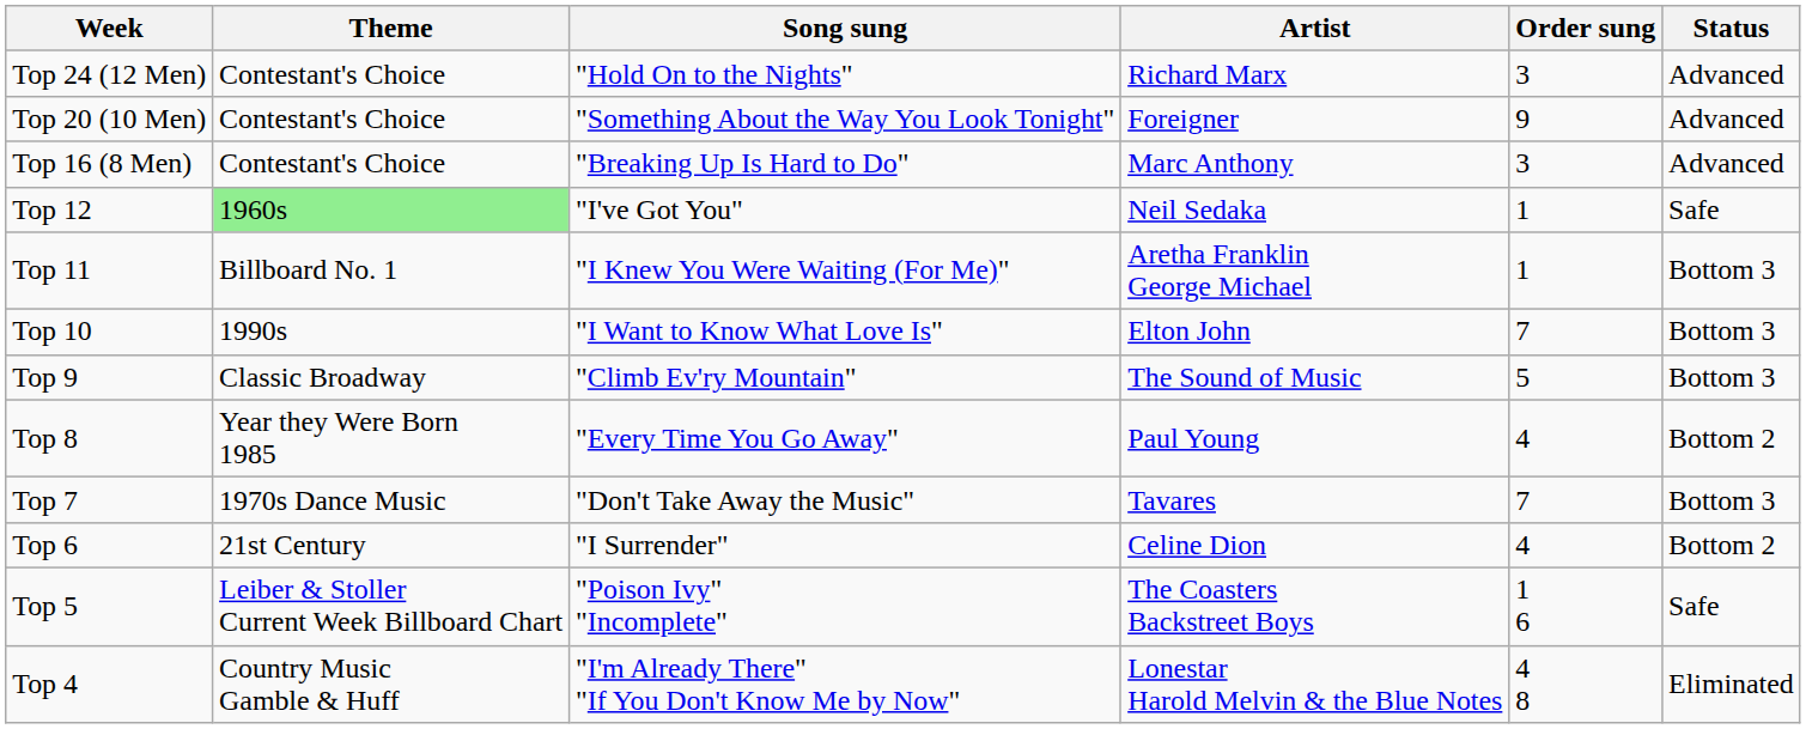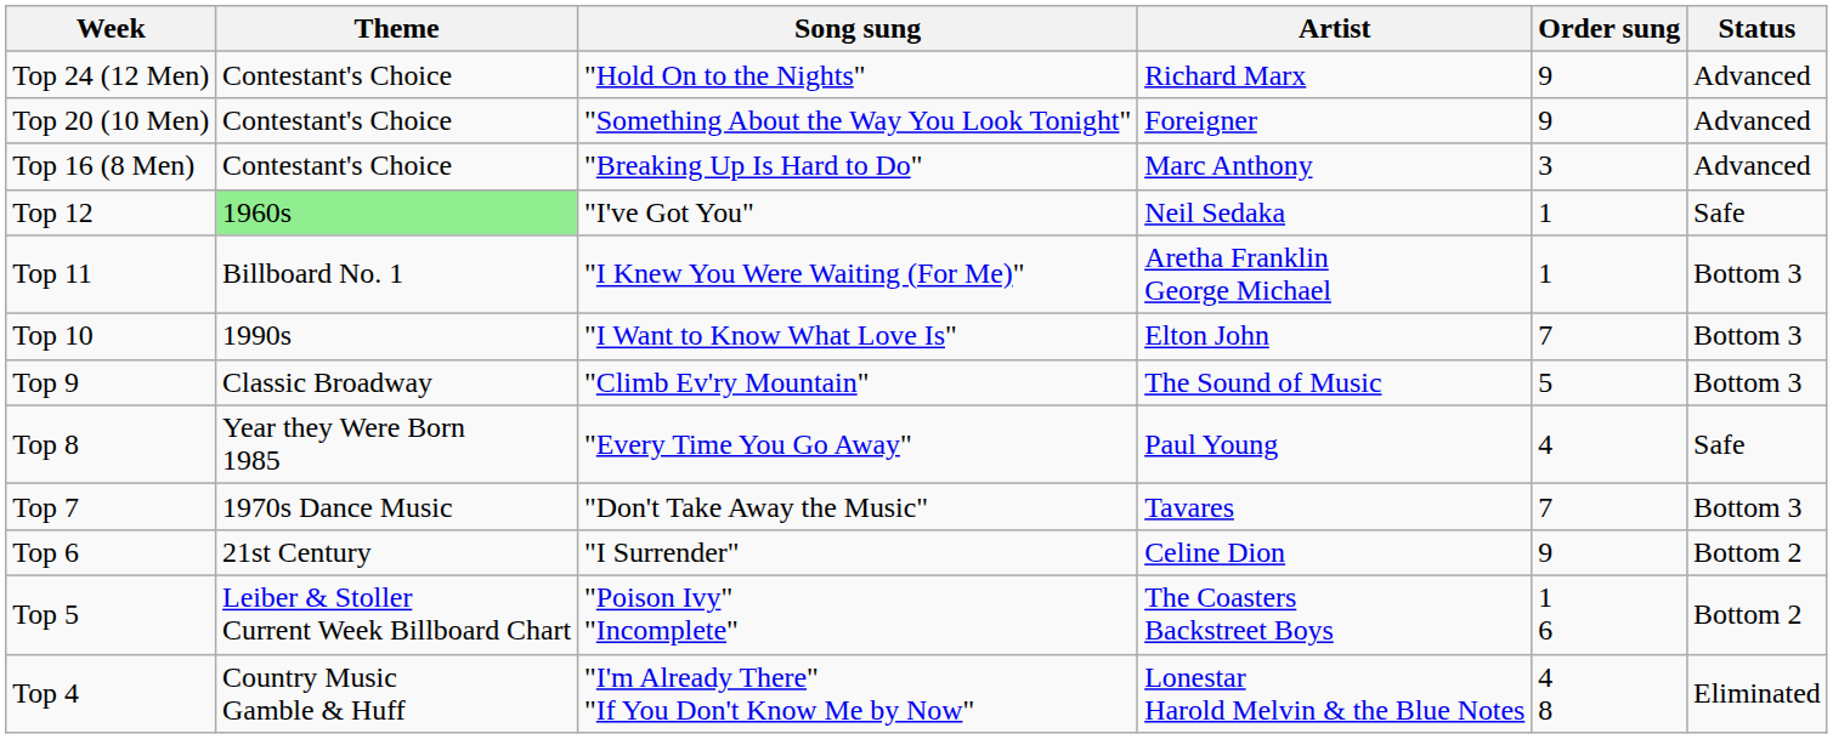 <table class="wikitable">
 <tr>
 <th>Week</th>
 <th>Theme</th>
 <th>Song sung</th>
 <th>Artist</th>
 <th>Order sung</th>
 <th>Status</th>
 </tr>
 <tr>
 <td>Top 24 (12 Men)</td>
 <td>Contestant's Choice</td>
 <td>"<a href='#'>Hold On to the Nights</a>"</td>
 <td><a href='#'>Richard Marx</a></td>
-<td>3</td>
+<td>9</td>
 <td>Advanced</td>
 </tr>
 <tr>
 <td>Top 20 (10 Men)</td>
 <td>Contestant's Choice</td>
 <td>"<a href='#'>Something About the Way You Look Tonight</a>"</td>
 <td><a href='#'>Foreigner</a></td>
 <td>9</td>
 <td>Advanced</td>
 </tr>
 <tr>
 <td>Top 16 (8 Men)</td>
 <td>Contestant's Choice</td>
 <td>"<a href='#'>Breaking Up Is Hard to Do</a>"</td>
 <td><a href='#'>Marc Anthony</a></td>
 <td>3</td>
 <td>Advanced</td>
 </tr>
 <tr>
 <td>Top 12</td>
 <td style="background: lightgreen;">1960s</td>
 <td>"I've Got You"</td>
 <td><a href='#'>Neil Sedaka</a></td>
 <td>1</td>
 <td>Safe</td>
 </tr>
 <tr>
 <td>Top 11</td>
 <td>Billboard No. 1</td>
 <td>"<a href='#'>I Knew You Were Waiting (For Me)</a>"</td>
 <td><a href='#'>Aretha Franklin</a><br><a href='#'>George Michael</a></td>
 <td>1</td>
 <td>Bottom 3</td>
 </tr>
 <tr>
 <td>Top 10</td>
 <td>1990s</td>
 <td>"<a href='#'>I Want to Know What Love Is</a>"</td>
 <td><a href='#'>Elton John</a></td>
 <td>7</td>
 <td>Bottom 3</td>
 </tr>
 <tr>
 <td>Top 9</td>
 <td>Classic Broadway</td>
 <td>"<a href='#'>Climb Ev'ry Mountain</a>"</td>
 <td><a href='#'>The Sound of Music</a></td>
 <td>5</td>
 <td>Bottom 3</td>
 </tr>
 <tr>
 <td>Top 8</td>
 <td>Year they Were Born<br>1985</td>
 <td>"<a href='#'>Every Time You Go Away</a>"</td>
 <td><a href='#'>Paul Young</a></td>
 <td>4</td>
-<td>Bottom 2</td>
+<td>Safe</td>
 </tr>
 <tr>
 <td>Top 7</td>
 <td>1970s Dance Music</td>
 <td>"Don't Take Away the Music"</td>
 <td><a href='#'>Tavares</a></td>
 <td>7</td>
 <td>Bottom 3</td>
 </tr>
 <tr>
 <td>Top 6</td>
 <td>21st Century</td>
 <td>"I Surrender"</td>
 <td><a href='#'>Celine Dion</a></td>
-<td>4</td>
+<td>9</td>
 <td>Bottom 2</td>
 </tr>
 <tr>
 <td>Top 5</td>
 <td><a href='#'>Leiber & Stoller</a><br>Current Week Billboard Chart</td>
 <td>"<a href='#'>Poison Ivy</a>"<br>"<a href='#'>Incomplete</a>"</td>
 <td><a href='#'>The Coasters</a><br><a href='#'>Backstreet Boys</a></td>
 <td>1<br>6</td>
-<td>Safe</td>
+<td>Bottom 2</td>
 </tr>
 <tr>
 <td>Top 4</td>
 <td>Country Music<br>Gamble & Huff</td>
 <td>"<a href='#'>I'm Already There</a>"<br>"<a href='#'>If You Don't Know Me by Now</a>"</td>
 <td><a href='#'>Lonestar</a><br><a href='#'>Harold Melvin & the Blue Notes</a><br></td>
 <td>4<br>8</td>
 <td>Eliminated</td>
 </tr>
 </table>
